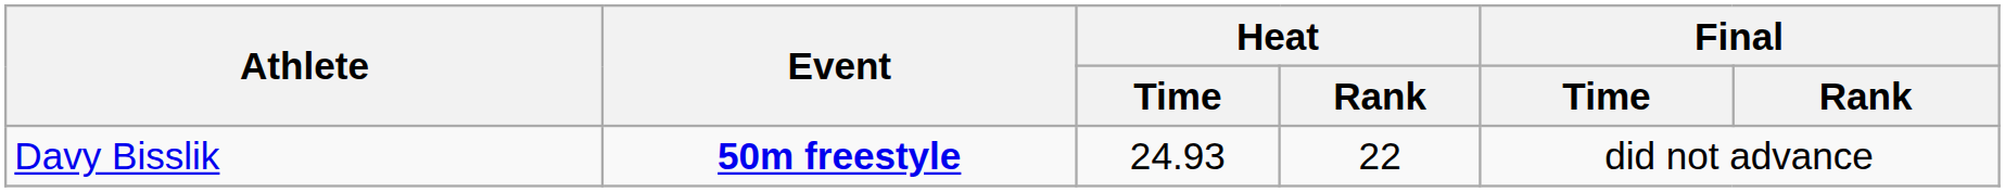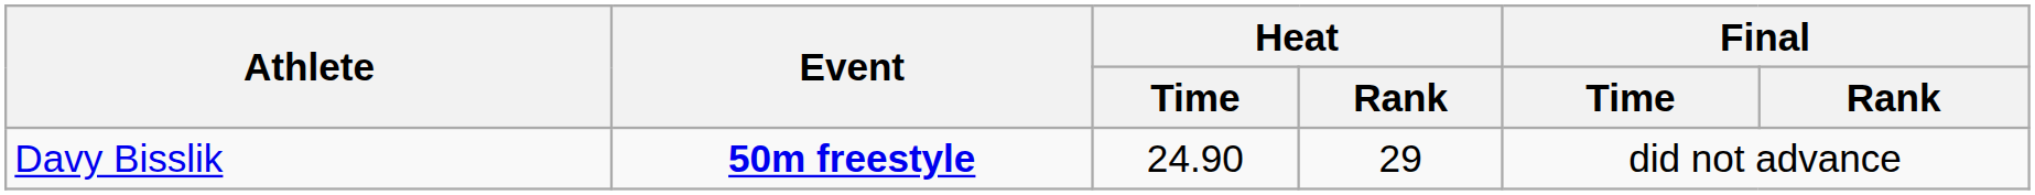 <table class=wikitable style="font-size:95%" width="90%">
 <tr>
 <th rowspan="2">Athlete</th>
 <th rowspan="2">Event</th>
 <th colspan="2">Heat</th>
 <th colspan="2">Final</th>
 </tr>
 <tr>
 <th>Time</th>
 <th>Rank</th>
 <th>Time</th>
 <th>Rank</th>
 </tr>
 <tr>
 <td width=30%><a href='#'>Davy Bisslik</a></td>
 <td align=center><strong><a href='#'>50m freestyle</a></strong></td>
-<td align=center>24.93</td>
-<td align=center>22</td>
+<td align=center>24.90</td>
+<td align=center>29</td>
 <td colspan=2 align=center>did not advance</td>
 </tr>
 </table>
